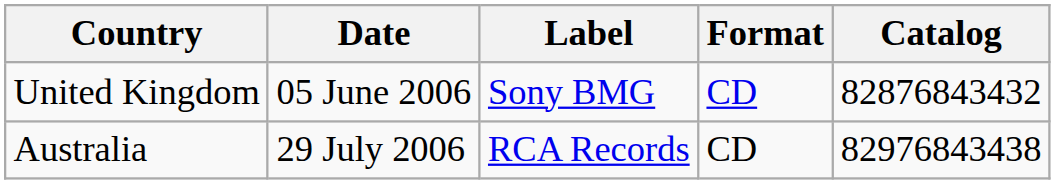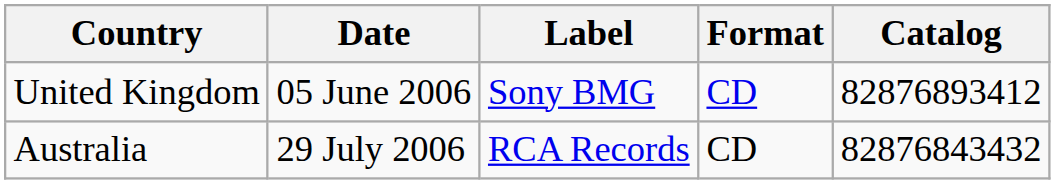 <table class="wikitable">
 <tr>
 <th>Country</th>
 <th>Date</th>
 <th>Label</th>
 <th>Format</th>
 <th>Catalog</th>
 </tr>
 <tr>
 <td>United Kingdom</td>
 <td>05 June 2006</td>
 <td><a href='#'>Sony BMG</a></td>
 <td><a href='#'>CD</a></td>
-<td>82876843432</td>
+<td>82876893412</td>
 </tr>
 <tr>
 <td>Australia</td>
 <td>29 July 2006</td>
 <td><a href='#'>RCA Records</a></td>
 <td>CD</td>
-<td>82976843438</td>
+<td>82876843432</td>
 </tr>
 </table>
